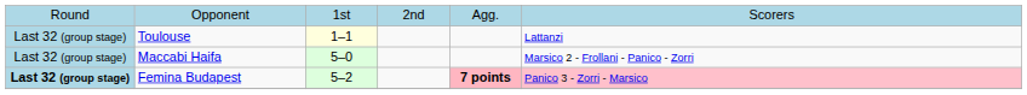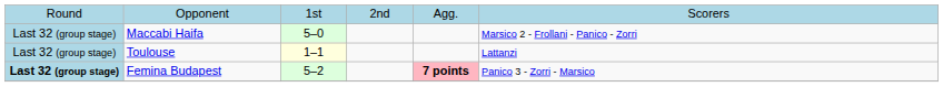 <table class="wikitable" style="text-align:center">
 <tr bgcolor=lightblue>
 <td width=150px>Round</td>
 <td width=200px>Opponent</td>
 <td width=80px>1st</td>
 <td width=80px>2nd</td>
 <td width=80px>Agg.</td>
 <td width=600px>Scorers</td>
 </tr>
 <tr>
 <td bgcolor=lightblue>Last 32 <small>(group stage)</small></td>
+<td align=left> <a href='#'>Maccabi Haifa</a></td>
+<td bgcolor="#ddffdd">5–0</td>
+<td></td>
+<td></td>
+<td align=left><small><a href='#'>Marsico</a> 2 - <a href='#'>Frollani</a> - <a href='#'>Panico</a> - <a href='#'>Zorri</a></small></td>
+</tr>
+<tr>
+<td bgcolor=lightblue>Last 32 <small>(group stage)</small></td>
 <td align=left> <a href='#'>Toulouse</a></td>
 <td bgcolor="#ffffdd">1–1</td>
 <td></td>
 <td></td>
 <td align=left><small><a href='#'>Lattanzi</a></small></td>
 </tr>
 <tr>
-<td bgcolor=lightblue>Last 32 <small>(group stage)</small></td>
-<td align=left> <a href='#'>Maccabi Haifa</a></td>
-<td bgcolor="#ddffdd">5–0</td>
-<td></td>
-<td></td>
-<td align=left><small><a href='#'>Marsico</a> 2 - <a href='#'>Frollani</a> - <a href='#'>Panico</a> - <a href='#'>Zorri</a></small></td>
-</tr>
-<tr>
 <td bgcolor=lightblue><strong>Last 32 <small>(group stage)</small></strong></td>
 <td align=left> <a href='#'>Femina Budapest</a></td>
 <td bgcolor="#ddffdd">5–2</td>
 <td></td>
 <td bgcolor=lightpink><strong>7 points</strong></td>
-<td align=left style="background: pink;"><small><a href='#'>Panico</a> 3 - <a href='#'>Zorri</a> - <a href='#'>Marsico</a></small></td>
+<td align=left><small><a href='#'>Panico</a> 3 - <a href='#'>Zorri</a> - <a href='#'>Marsico</a></small></td>
 </tr>
 <tr>
 </tr>
 </table>
